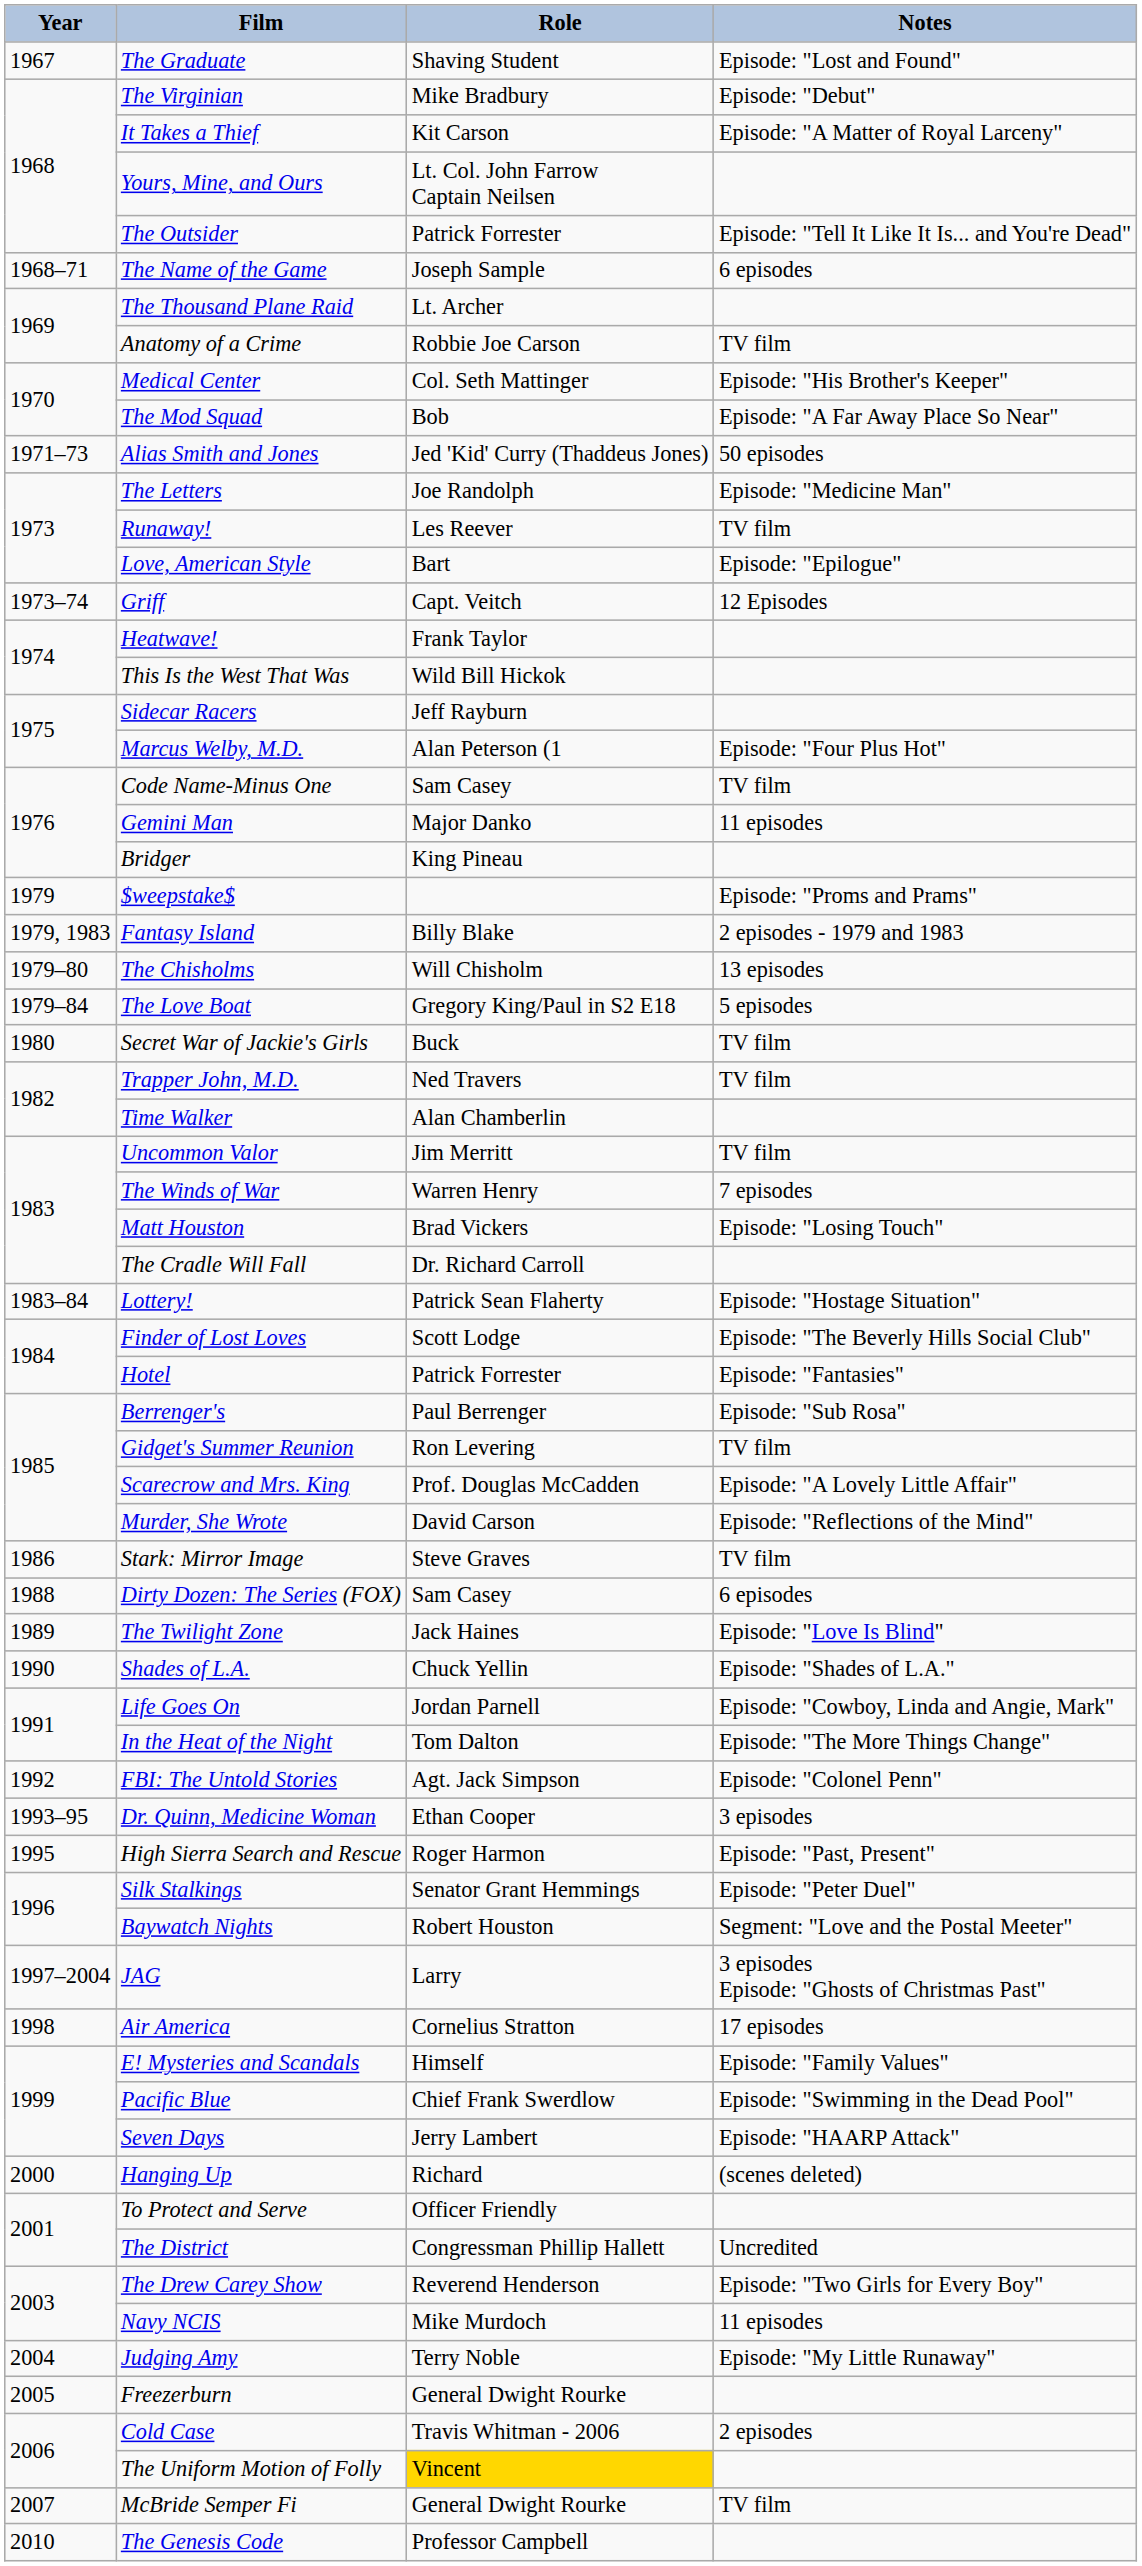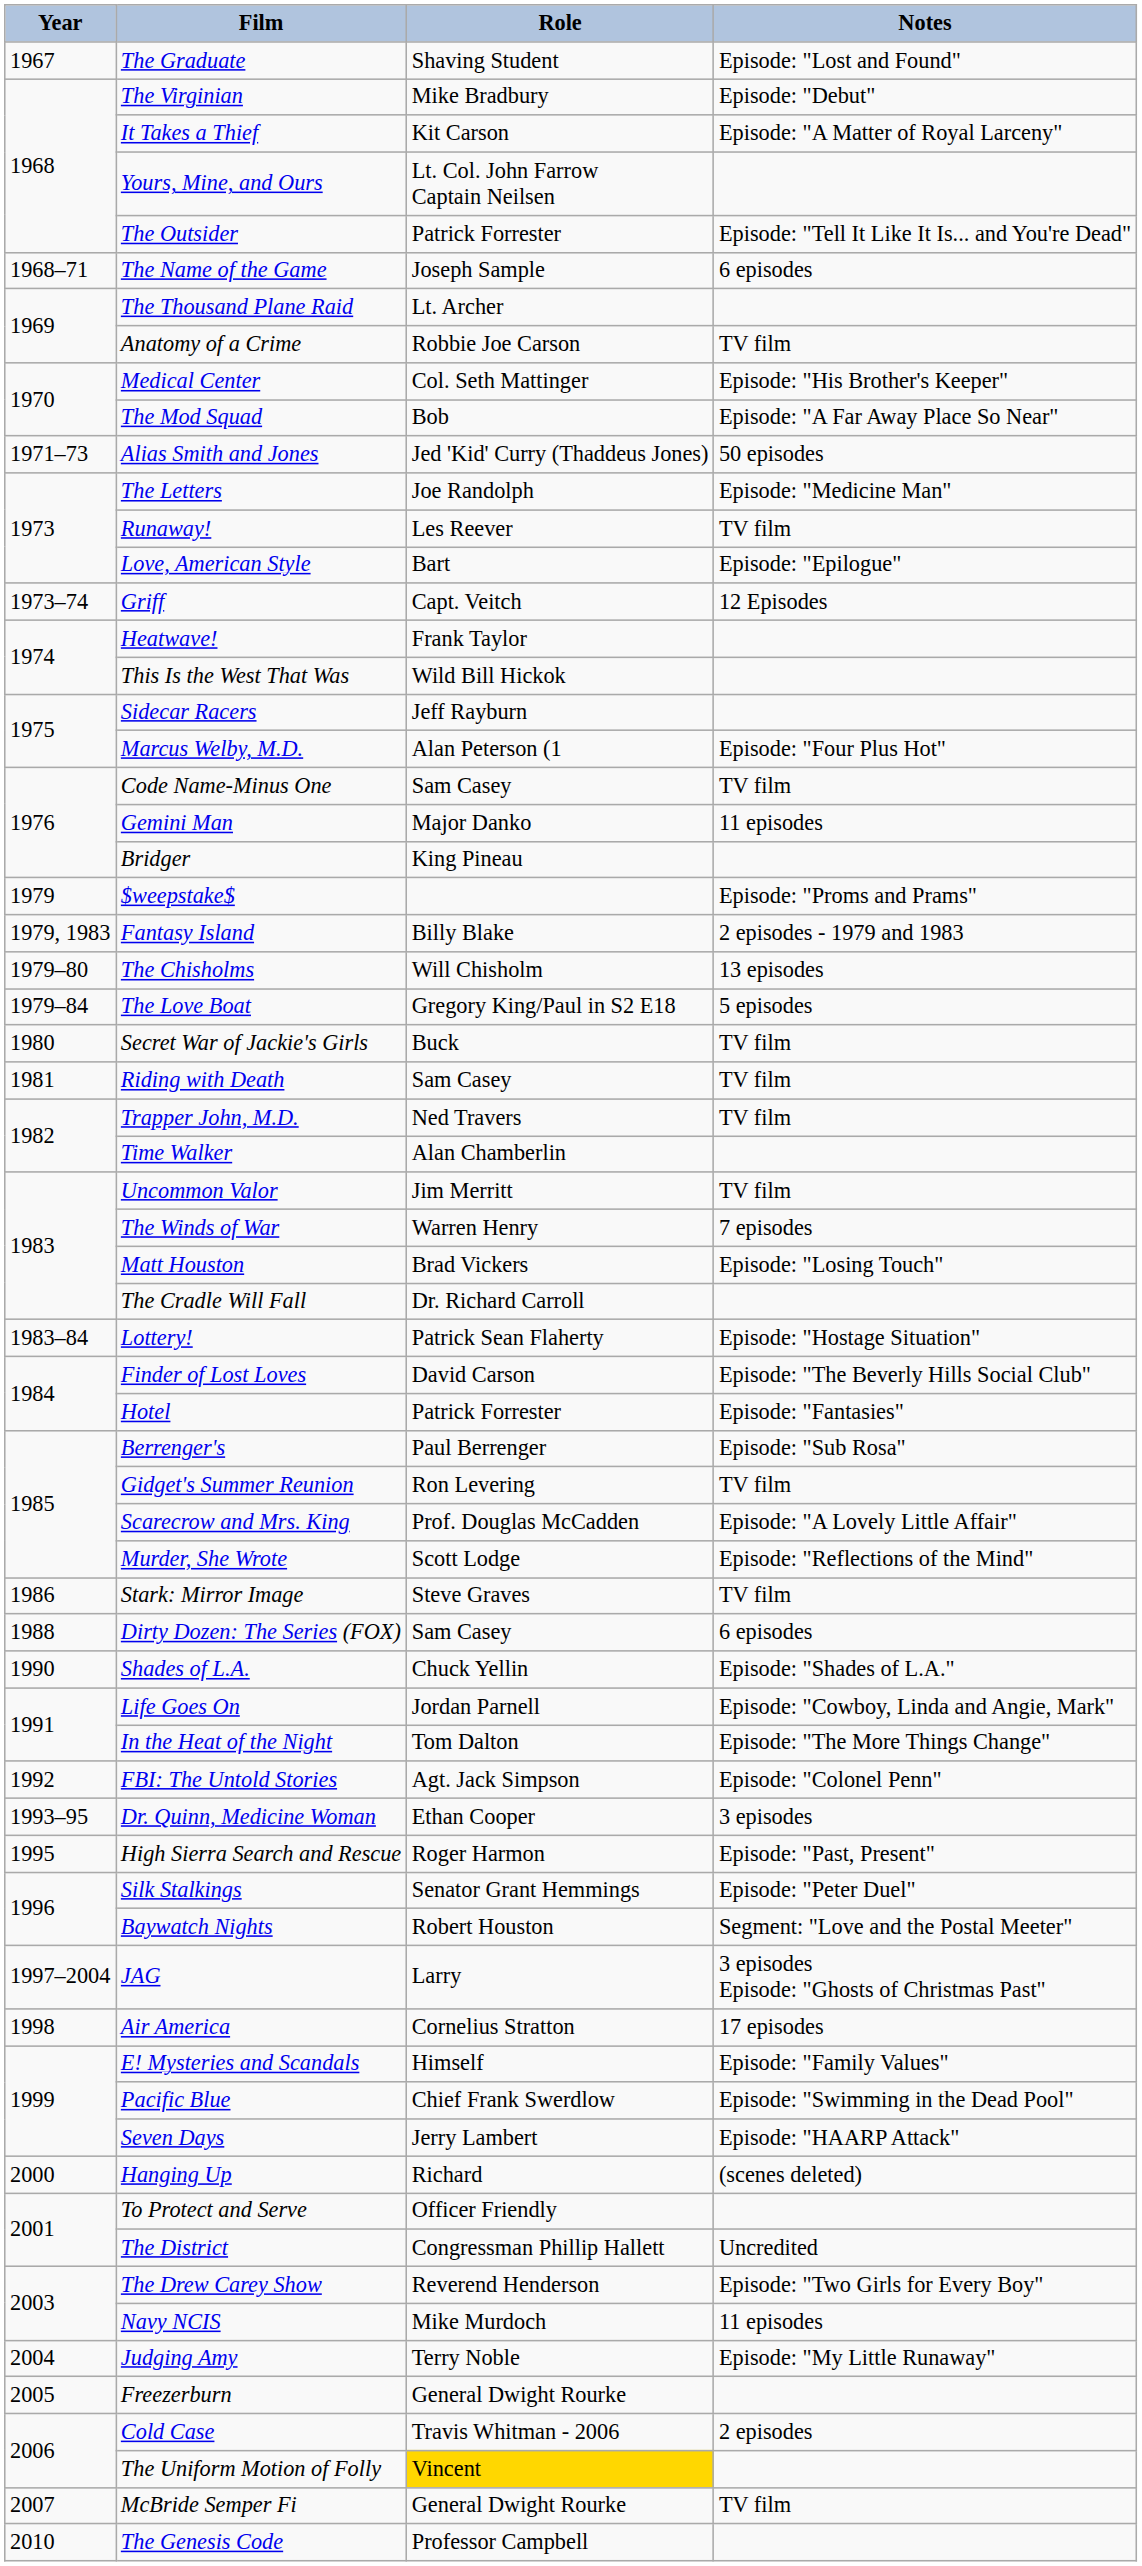 <table class="wikitable" style="font-size:90%;">
 <tr>
 <th style="background:#B0C4DE;">Year</th>
 <th style="background:#B0C4DE;">Film</th>
 <th style="background:#B0C4DE;">Role</th>
 <th style="background:#B0C4DE;">Notes</th>
 </tr>
 <tr>
 <td>1967</td>
 <td><em><a href='#'>The Graduate</a></em></td>
 <td>Shaving Student</td>
 <td>Episode: "Lost and Found"</td>
 </tr>
 <tr>
 <td rowspan=4>1968</td>
 <td><em><a href='#'>The Virginian</a></em></td>
 <td>Mike Bradbury</td>
 <td>Episode: "Debut"</td>
 </tr>
 <tr>
 <td><em><a href='#'>It Takes a Thief</a></em></td>
 <td>Kit Carson</td>
 <td>Episode: "A Matter of Royal Larceny"</td>
 </tr>
 <tr>
 <td><em><a href='#'>Yours, Mine, and Ours</a></em></td>
 <td>Lt. Col. John Farrow<br>Captain Neilsen</td>
 <td></td>
 </tr>
 <tr>
 <td><em><a href='#'>The Outsider</a></em></td>
 <td>Patrick Forrester</td>
 <td>Episode: "Tell It Like It Is... and You're Dead"</td>
 </tr>
 <tr>
 <td>1968–71</td>
 <td><em><a href='#'>The Name of the Game</a></em></td>
 <td>Joseph Sample</td>
 <td>6 episodes</td>
 </tr>
 <tr>
 <td rowspan=2>1969</td>
 <td><em><a href='#'>The Thousand Plane Raid</a></em></td>
 <td>Lt. Archer</td>
 <td></td>
 </tr>
 <tr>
 <td><em>Anatomy of a Crime</em></td>
 <td>Robbie Joe Carson</td>
 <td>TV film</td>
 </tr>
 <tr>
 <td rowspan=2>1970</td>
 <td><em><a href='#'>Medical Center</a></em></td>
 <td>Col. Seth Mattinger</td>
 <td>Episode: "His Brother's Keeper"</td>
 </tr>
 <tr>
 <td><em><a href='#'>The Mod Squad</a></em></td>
 <td>Bob</td>
 <td>Episode: "A Far Away Place So Near"</td>
 </tr>
 <tr>
 <td>1971–73</td>
 <td><em><a href='#'>Alias Smith and Jones</a></em></td>
 <td>Jed 'Kid' Curry (Thaddeus Jones)</td>
 <td>50 episodes</td>
 </tr>
 <tr>
 <td rowspan=3>1973</td>
 <td><em><a href='#'>The Letters</a></em></td>
 <td>Joe Randolph</td>
 <td>Episode: "Medicine Man"</td>
 </tr>
 <tr>
 <td><em><a href='#'>Runaway!</a></em></td>
 <td>Les Reever</td>
 <td>TV film</td>
 </tr>
 <tr>
 <td><em><a href='#'>Love, American Style</a></em></td>
 <td>Bart</td>
 <td>Episode: "Epilogue"</td>
 </tr>
 <tr>
 <td>1973–74</td>
 <td><em><a href='#'>Griff</a></em></td>
 <td>Capt. Veitch</td>
 <td>12 Episodes</td>
 </tr>
 <tr>
 <td rowspan=2>1974</td>
 <td><em><a href='#'>Heatwave!</a></em></td>
 <td>Frank Taylor</td>
 <td></td>
 </tr>
 <tr>
 <td><em>This Is the West That Was</em></td>
 <td>Wild Bill Hickok</td>
 <td></td>
 </tr>
 <tr>
 <td rowspan=2>1975</td>
 <td><em><a href='#'>Sidecar Racers</a></em></td>
 <td>Jeff Rayburn</td>
 <td></td>
 </tr>
 <tr>
 <td><em><a href='#'>Marcus Welby, M.D.</a></em></td>
 <td>Alan Peterson (1</td>
 <td>Episode: "Four Plus Hot"</td>
 </tr>
 <tr>
 <td rowspan=3>1976</td>
 <td><em>Code Name-Minus One</em></td>
 <td>Sam Casey</td>
 <td>TV film</td>
 </tr>
 <tr>
 <td><em><a href='#'>Gemini Man</a></em></td>
 <td>Major Danko</td>
 <td>11 episodes</td>
 </tr>
 <tr>
 <td><em>Bridger</em></td>
 <td>King Pineau</td>
 <td></td>
 </tr>
 <tr>
 <td>1979</td>
 <td><em><a href='#'>$weepstake$</a></em></td>
 <td></td>
 <td>Episode: "Proms and Prams"</td>
 </tr>
 <tr>
 <td>1979, 1983</td>
 <td><em><a href='#'>Fantasy Island</a></em></td>
 <td>Billy Blake</td>
 <td>2 episodes - 1979 and 1983</td>
 </tr>
 <tr>
 <td>1979–80</td>
 <td><em><a href='#'>The Chisholms</a></em></td>
 <td>Will Chisholm</td>
 <td>13 episodes</td>
 </tr>
 <tr>
 <td>1979–84</td>
 <td><em><a href='#'>The Love Boat</a></em></td>
 <td>Gregory King/Paul in S2 E18</td>
 <td>5 episodes</td>
 </tr>
 <tr>
 <td>1980</td>
 <td><em>Secret War of Jackie's Girls</em></td>
 <td>Buck</td>
 <td>TV film</td>
 </tr>
 <tr>
+<td>1981</td>
+<td><em><a href='#'>Riding with Death</a></em></td>
+<td>Sam Casey</td>
+<td>TV film</td>
+</tr>
+<tr>
 <td rowspan=2>1982</td>
 <td><em><a href='#'>Trapper John, M.D.</a></em></td>
 <td>Ned Travers</td>
 <td>TV film</td>
 </tr>
 <tr>
 <td><em><a href='#'>Time Walker</a></em></td>
 <td>Alan Chamberlin</td>
 <td></td>
 </tr>
 <tr>
 <td rowspan=4>1983</td>
 <td><em><a href='#'>Uncommon Valor</a></em></td>
 <td>Jim Merritt</td>
 <td>TV film</td>
 </tr>
 <tr>
 <td><em><a href='#'>The Winds of War</a></em></td>
 <td>Warren Henry</td>
 <td>7 episodes</td>
 </tr>
 <tr>
 <td><em><a href='#'>Matt Houston</a></em></td>
 <td>Brad Vickers</td>
 <td>Episode: "Losing Touch"</td>
 </tr>
 <tr>
 <td><em>The Cradle Will Fall</em></td>
 <td>Dr. Richard Carroll</td>
 <td></td>
 </tr>
 <tr>
 <td>1983–84</td>
 <td><em><a href='#'>Lottery!</a></em></td>
 <td>Patrick Sean Flaherty</td>
 <td>Episode: "Hostage Situation"</td>
 </tr>
 <tr>
 <td rowspan=2>1984</td>
 <td><em><a href='#'>Finder of Lost Loves</a></em></td>
-<td>Scott Lodge</td>
+<td>David Carson</td>
 <td>Episode: "The Beverly Hills Social Club"</td>
 </tr>
 <tr>
 <td><em><a href='#'>Hotel</a></em></td>
 <td>Patrick Forrester</td>
 <td>Episode: "Fantasies"</td>
 </tr>
 <tr>
 <td rowspan=4>1985</td>
 <td><em><a href='#'>Berrenger's</a></em></td>
 <td>Paul Berrenger</td>
 <td>Episode: "Sub Rosa"</td>
 </tr>
 <tr>
 <td><em><a href='#'>Gidget's Summer Reunion</a></em></td>
 <td>Ron Levering</td>
 <td>TV film</td>
 </tr>
 <tr>
 <td><em><a href='#'>Scarecrow and Mrs. King</a></em></td>
 <td>Prof. Douglas McCadden</td>
 <td>Episode: "A Lovely Little Affair"</td>
 </tr>
 <tr>
 <td><em><a href='#'>Murder, She Wrote</a></em></td>
-<td>David Carson</td>
+<td>Scott Lodge</td>
 <td>Episode: "Reflections of the Mind"</td>
 </tr>
 <tr>
 <td>1986</td>
 <td><em>Stark: Mirror Image</em></td>
 <td>Steve Graves</td>
 <td>TV film</td>
 </tr>
 <tr>
 <td>1988</td>
 <td><em><a href='#'>Dirty Dozen: The Series</a> (FOX)</em></td>
 <td>Sam Casey</td>
 <td>6 episodes</td>
-</tr>
-<tr>
-<td>1989</td>
-<td><em><a href='#'>The Twilight Zone</a></em></td>
-<td>Jack Haines</td>
-<td>Episode: "<a href='#'>Love Is Blind</a>"</td>
 </tr>
 <tr>
 <td>1990</td>
 <td><em><a href='#'>Shades of L.A.</a></em></td>
 <td>Chuck Yellin</td>
 <td>Episode: "Shades of L.A."</td>
 </tr>
 <tr>
 <td rowspan=2>1991</td>
 <td><em><a href='#'>Life Goes On</a></em></td>
 <td>Jordan Parnell</td>
 <td>Episode: "Cowboy, Linda and Angie, Mark"</td>
 </tr>
 <tr>
 <td><em><a href='#'>In the Heat of the Night</a></em></td>
 <td>Tom Dalton</td>
 <td>Episode: "The More Things Change"</td>
 </tr>
 <tr>
 <td>1992</td>
 <td><em><a href='#'>FBI: The Untold Stories</a></em></td>
 <td>Agt. Jack Simpson</td>
 <td>Episode: "Colonel Penn"</td>
 </tr>
 <tr>
 <td>1993–95</td>
 <td><em><a href='#'>Dr. Quinn, Medicine Woman</a></em></td>
 <td>Ethan Cooper</td>
 <td>3 episodes</td>
 </tr>
 <tr>
 <td>1995</td>
 <td><em>High Sierra Search and Rescue</em></td>
 <td>Roger Harmon</td>
 <td>Episode: "Past, Present"</td>
 </tr>
 <tr>
 <td rowspan=2>1996</td>
 <td><em><a href='#'>Silk Stalkings</a></em></td>
 <td>Senator Grant Hemmings</td>
 <td>Episode: "Peter Duel"</td>
 </tr>
 <tr>
 <td><em><a href='#'>Baywatch Nights</a></em></td>
 <td>Robert Houston</td>
 <td>Segment: "Love and the Postal Meeter"</td>
 </tr>
 <tr>
 <td>1997–2004</td>
 <td><em><a href='#'>JAG</a></em></td>
 <td>Larry</td>
 <td>3 episodes<br>Episode: "Ghosts of Christmas Past"</td>
 </tr>
 <tr>
 <td>1998</td>
 <td><em><a href='#'>Air America</a></em></td>
 <td>Cornelius Stratton</td>
 <td>17 episodes</td>
 </tr>
 <tr>
 <td rowspan=3>1999</td>
 <td><em><a href='#'>E! Mysteries and Scandals</a></em></td>
 <td>Himself</td>
 <td>Episode: "Family Values"</td>
 </tr>
 <tr>
 <td><em><a href='#'>Pacific Blue</a></em></td>
 <td>Chief Frank Swerdlow</td>
 <td>Episode: "Swimming in the Dead Pool"</td>
 </tr>
 <tr>
 <td><em><a href='#'>Seven Days</a></em></td>
 <td>Jerry Lambert</td>
 <td>Episode: "HAARP Attack"</td>
 </tr>
 <tr>
 <td>2000</td>
 <td><em><a href='#'>Hanging Up</a></em></td>
 <td>Richard</td>
 <td>(scenes deleted)</td>
 </tr>
 <tr>
 <td rowspan=2>2001</td>
 <td><em>To Protect and Serve</em></td>
 <td>Officer Friendly</td>
 <td></td>
 </tr>
 <tr>
 <td><em><a href='#'>The District</a></em></td>
 <td>Congressman Phillip Hallett</td>
 <td>Uncredited</td>
 </tr>
 <tr>
 <td rowspan=2>2003</td>
 <td><em><a href='#'>The Drew Carey Show</a></em></td>
 <td>Reverend Henderson</td>
 <td>Episode: "Two Girls for Every Boy"</td>
 </tr>
 <tr>
 <td><em><a href='#'>Navy NCIS</a></em></td>
 <td>Mike Murdoch</td>
 <td>11 episodes</td>
 </tr>
 <tr>
 <td>2004</td>
 <td><em><a href='#'>Judging Amy</a></em></td>
 <td>Terry Noble</td>
 <td>Episode: "My Little Runaway"</td>
 </tr>
 <tr>
 <td>2005</td>
 <td><em>Freezerburn</em></td>
 <td>General Dwight Rourke</td>
 <td></td>
 </tr>
 <tr>
 <td rowspan=2>2006</td>
 <td><em><a href='#'>Cold Case</a></em></td>
 <td>Travis Whitman - 2006</td>
 <td>2 episodes</td>
 </tr>
 <tr>
 <td><em>The Uniform Motion of Folly</em></td>
 <td style="background: gold;">Vincent</td>
 <td></td>
 </tr>
 <tr>
 <td>2007</td>
 <td><em>McBride Semper Fi</em></td>
 <td>General Dwight Rourke</td>
 <td>TV film</td>
 </tr>
 <tr>
 <td>2010</td>
 <td><em><a href='#'>The Genesis Code</a></em></td>
 <td>Professor Campbell</td>
 <td></td>
 </tr>
 </table>
